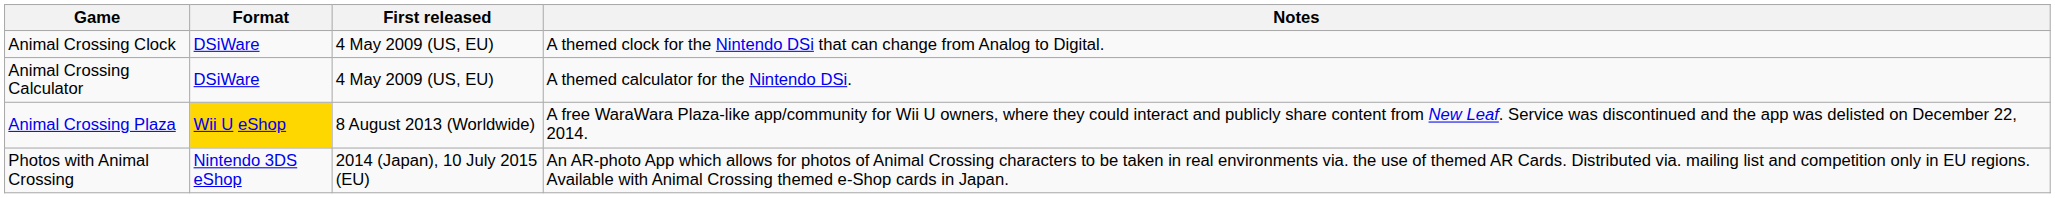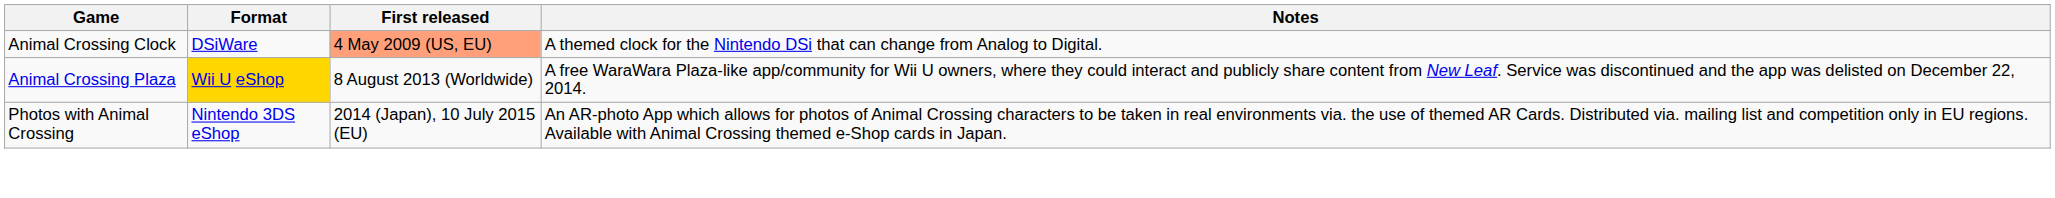 <table class="wikitable">
 <tr>
 <th>Game</th>
 <th>Format</th>
 <th>First released</th>
 <th>Notes</th>
 </tr>
 <tr>
 <td>Animal Crossing Clock</td>
 <td><a href='#'>DSiWare</a></td>
-<td>4 May 2009 (US, EU)</td>
+<td style="background: lightsalmon;">4 May 2009 (US, EU)</td>
 <td>A themed clock for the <a href='#'>Nintendo DSi</a> that can change from Analog to Digital.</td>
-</tr>
-<tr>
-<td>Animal Crossing Calculator</td>
-<td><a href='#'>DSiWare</a></td>
-<td>4 May 2009 (US, EU)</td>
-<td>A themed calculator for the <a href='#'>Nintendo DSi</a>.</td>
 </tr>
 <tr>
 <td><a href='#'>Animal Crossing Plaza</a></td>
 <td style="background: gold;"><a href='#'>Wii U</a> <a href='#'>eShop</a></td>
 <td>8 August 2013 (Worldwide)</td>
 <td>A free WaraWara Plaza-like app/community for Wii U owners, where they could interact and publicly share content from <a href='#'><em>New Leaf</em></a>. Service was discontinued and the app was delisted on December 22, 2014.</td>
 </tr>
 <tr>
 <td>Photos with Animal Crossing</td>
 <td><a href='#'>Nintendo 3DS</a> <a href='#'>eShop</a></td>
 <td>2014 (Japan), 10 July 2015 (EU)</td>
 <td>An AR-photo App which allows for photos of Animal Crossing characters to be taken in real environments via. the use of themed AR Cards. Distributed via. mailing list and competition only in EU regions. Available with Animal Crossing themed e-Shop cards in Japan.</td>
 </tr>
 </table>
